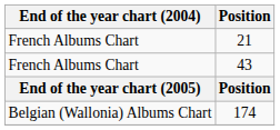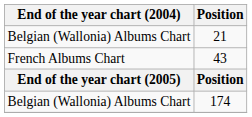 <table class="wikitable sortable">
 <tr>
 <th align="left">End of the year chart (2004)</th>
 <th align="center">Position</th>
 </tr>
 <tr>
-<td align="left">French Albums Chart</td>
+<td align="left">Belgian (Wallonia) Albums Chart</td>
 <td align="center">21</td>
 </tr>
 <tr>
 <td align="left">French Albums Chart</td>
 <td align="center">43</td>
 </tr>
 <tr>
 <th align="left">End of the year chart (2005)</th>
 <th align="center">Position</th>
 </tr>
 <tr>
 <td align="left">Belgian (Wallonia) Albums Chart</td>
 <td align="center">174</td>
 </tr>
 <tr>
 </tr>
 </table>
